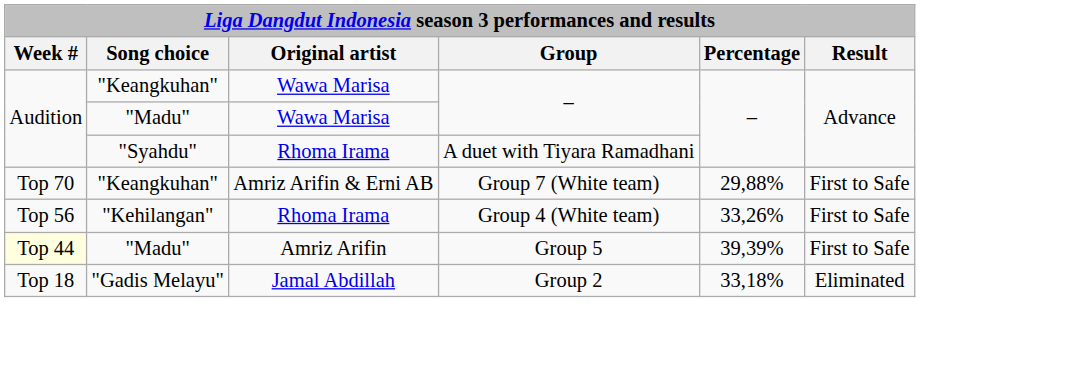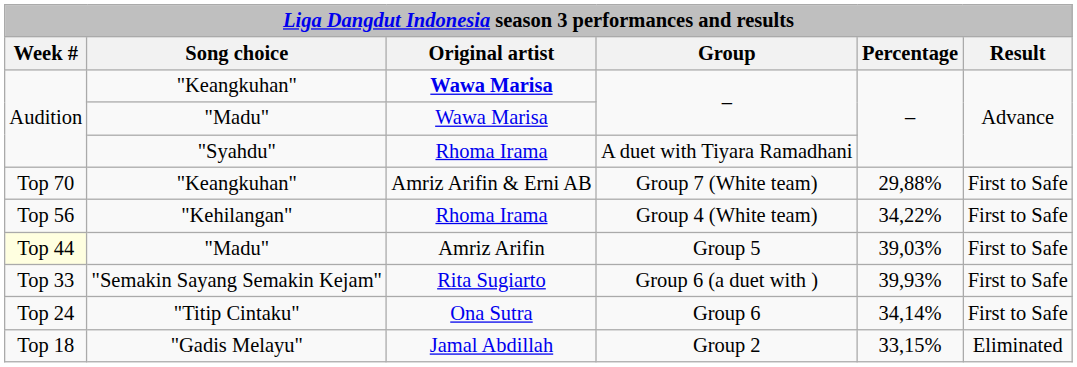 <table class="wikitable" style="text-align:center;">
 <tr>
 <th colspan="6" style="background:#BFBFBF;"><em><a href='#'>Liga Dangdut Indonesia</a></em> season 3 performances and results</th>
 </tr>
 <tr>
 <th>Week #</th>
 <th>Song choice</th>
 <th>Original artist</th>
 <th>Group</th>
 <th>Percentage</th>
 <th>Result</th>
 </tr>
 <tr>
 <td rowspan="3">Audition</td>
 <td>"Keangkuhan"</td>
-<td><a href='#'>Wawa Marisa</a></td>
+<td><strong><a href='#'>Wawa Marisa</a></strong></td>
 <td rowspan="2">–</td>
 <td rowspan="3">–</td>
 <td rowspan="3">Advance</td>
 </tr>
 <tr>
 <td>"Madu"</td>
 <td><a href='#'>Wawa Marisa</a></td>
 </tr>
 <tr>
 <td>"Syahdu"</td>
 <td><a href='#'>Rhoma Irama</a></td>
 <td>A duet with Tiyara Ramadhani</td>
 </tr>
 <tr>
 <td>Top 70</td>
 <td>"Keangkuhan"</td>
 <td>Amriz Arifin & Erni AB</td>
 <td>Group 7 (White team)</td>
 <td>29,88%</td>
 <td>First to Safe</td>
 </tr>
 <tr>
 <td>Top 56</td>
 <td>"Kehilangan"</td>
 <td><a href='#'>Rhoma Irama</a></td>
 <td>Group 4 (White team)</td>
-<td>33,26%</td>
+<td>34,22%</td>
 <td>First to Safe</td>
 </tr>
 <tr>
 <td style="background: lightyellow;">Top 44</td>
 <td>"Madu"</td>
 <td>Amriz Arifin</td>
 <td>Group 5</td>
-<td>39,39%</td>
+<td>39,03%</td>
+<td>First to Safe</td>
+</tr>
+<tr>
+<td>Top 33</td>
+<td>"Semakin Sayang Semakin Kejam"</td>
+<td><a href='#'>Rita Sugiarto</a></td>
+<td>Group 6 (a duet with )</td>
+<td>39,93%</td>
+<td>First to Safe</td>
+</tr>
+<tr>
+<td>Top 24</td>
+<td>"Titip Cintaku"</td>
+<td><a href='#'>Ona Sutra</a></td>
+<td>Group 6</td>
+<td>34,14%</td>
 <td>First to Safe</td>
 </tr>
 <tr>
 <td>Top 18</td>
 <td>"Gadis Melayu"</td>
 <td><a href='#'>Jamal Abdillah</a></td>
 <td>Group 2</td>
-<td>33,18%</td>
+<td>33,15%</td>
 <td>Eliminated</td>
 </tr>
 </table>
